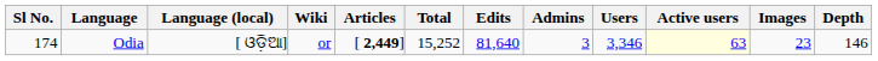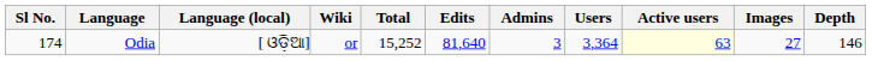 <table class="wikitable sortable" style="width: 100%; text-align: right;">
 <tr>
 <th>Sl No.</th>
 <th>Language</th>
 <th>Language (local)</th>
 <th>Wiki</th>
-<th>Articles</th>
 <th>Total</th>
 <th>Edits</th>
 <th>Admins</th>
 <th>Users</th>
 <th>Active users</th>
 <th>Images</th>
 <th>Depth</th>
 </tr>
 <tr>
 <td>174</td>
 <td><a href='#'>Odia</a></td>
 <td class="plainlinksneverexpand">[ ଓଡ଼ିଆ]</td>
 <td><a href='#'>or</a></td>
-<td class="plainlinksneverexpand">[ <strong>2,449</strong>]</td>
 <td>15,252</td>
 <td><a href='#'>81,640</a></td>
 <td><a href='#'>3</a></td>
-<td><a href='#'>3,346</a></td>
+<td><a href='#'>3,364</a></td>
 <td style="background: lightyellow;"><a href='#'>63</a></td>
-<td><a href='#'>23</a></td>
+<td><a href='#'>27</a></td>
 <td>146</td>
 </tr>
 </table>
